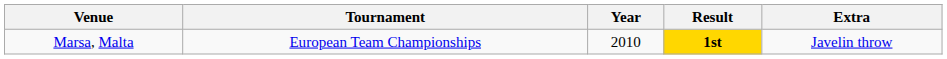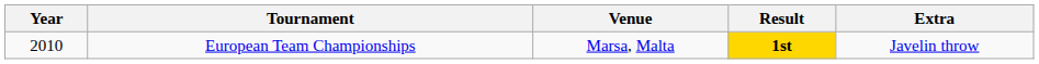 <table class="wikitable" style="text-align:center; font-size:95%;" width="75%">
 <tr>
+<th>Year</th>
+<th>Tournament</th>
 <th>Venue</th>
-<th>Tournament</th>
-<th>Year</th>
 <th>Result</th>
 <th>Extra</th>
 </tr>
 <tr>
+<td>2010</td>
+<td><a href='#'>European Team Championships</a></td>
 <td><a href='#'>Marsa</a>, <a href='#'>Malta</a></td>
-<td><a href='#'>European Team Championships</a></td>
-<td>2010</td>
 <td bgcolor="gold"><strong>1st</strong></td>
 <td><a href='#'>Javelin throw</a></td>
 </tr>
 </table>
